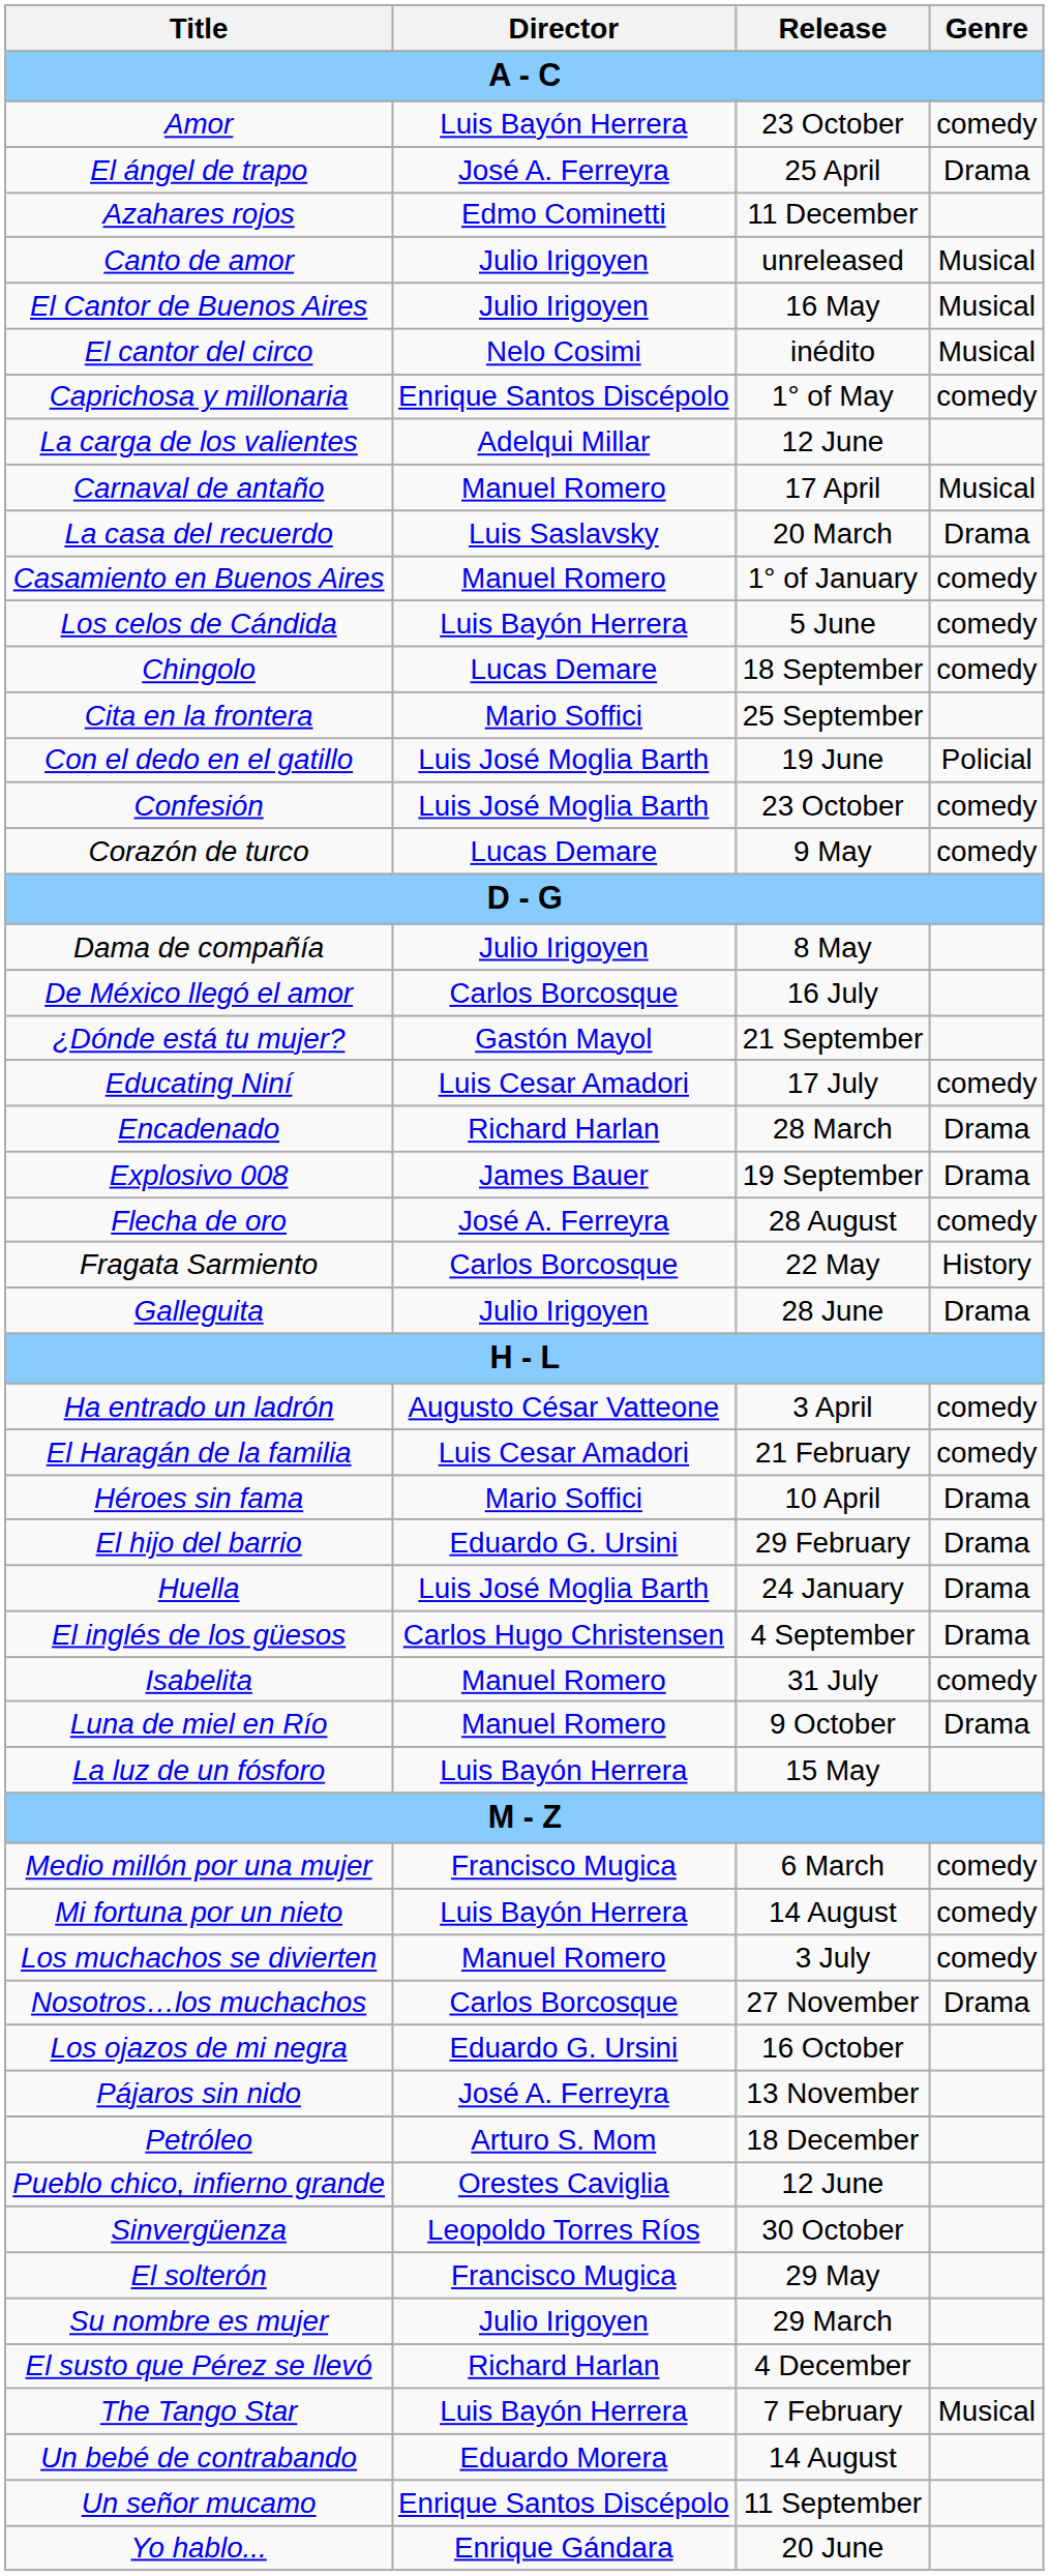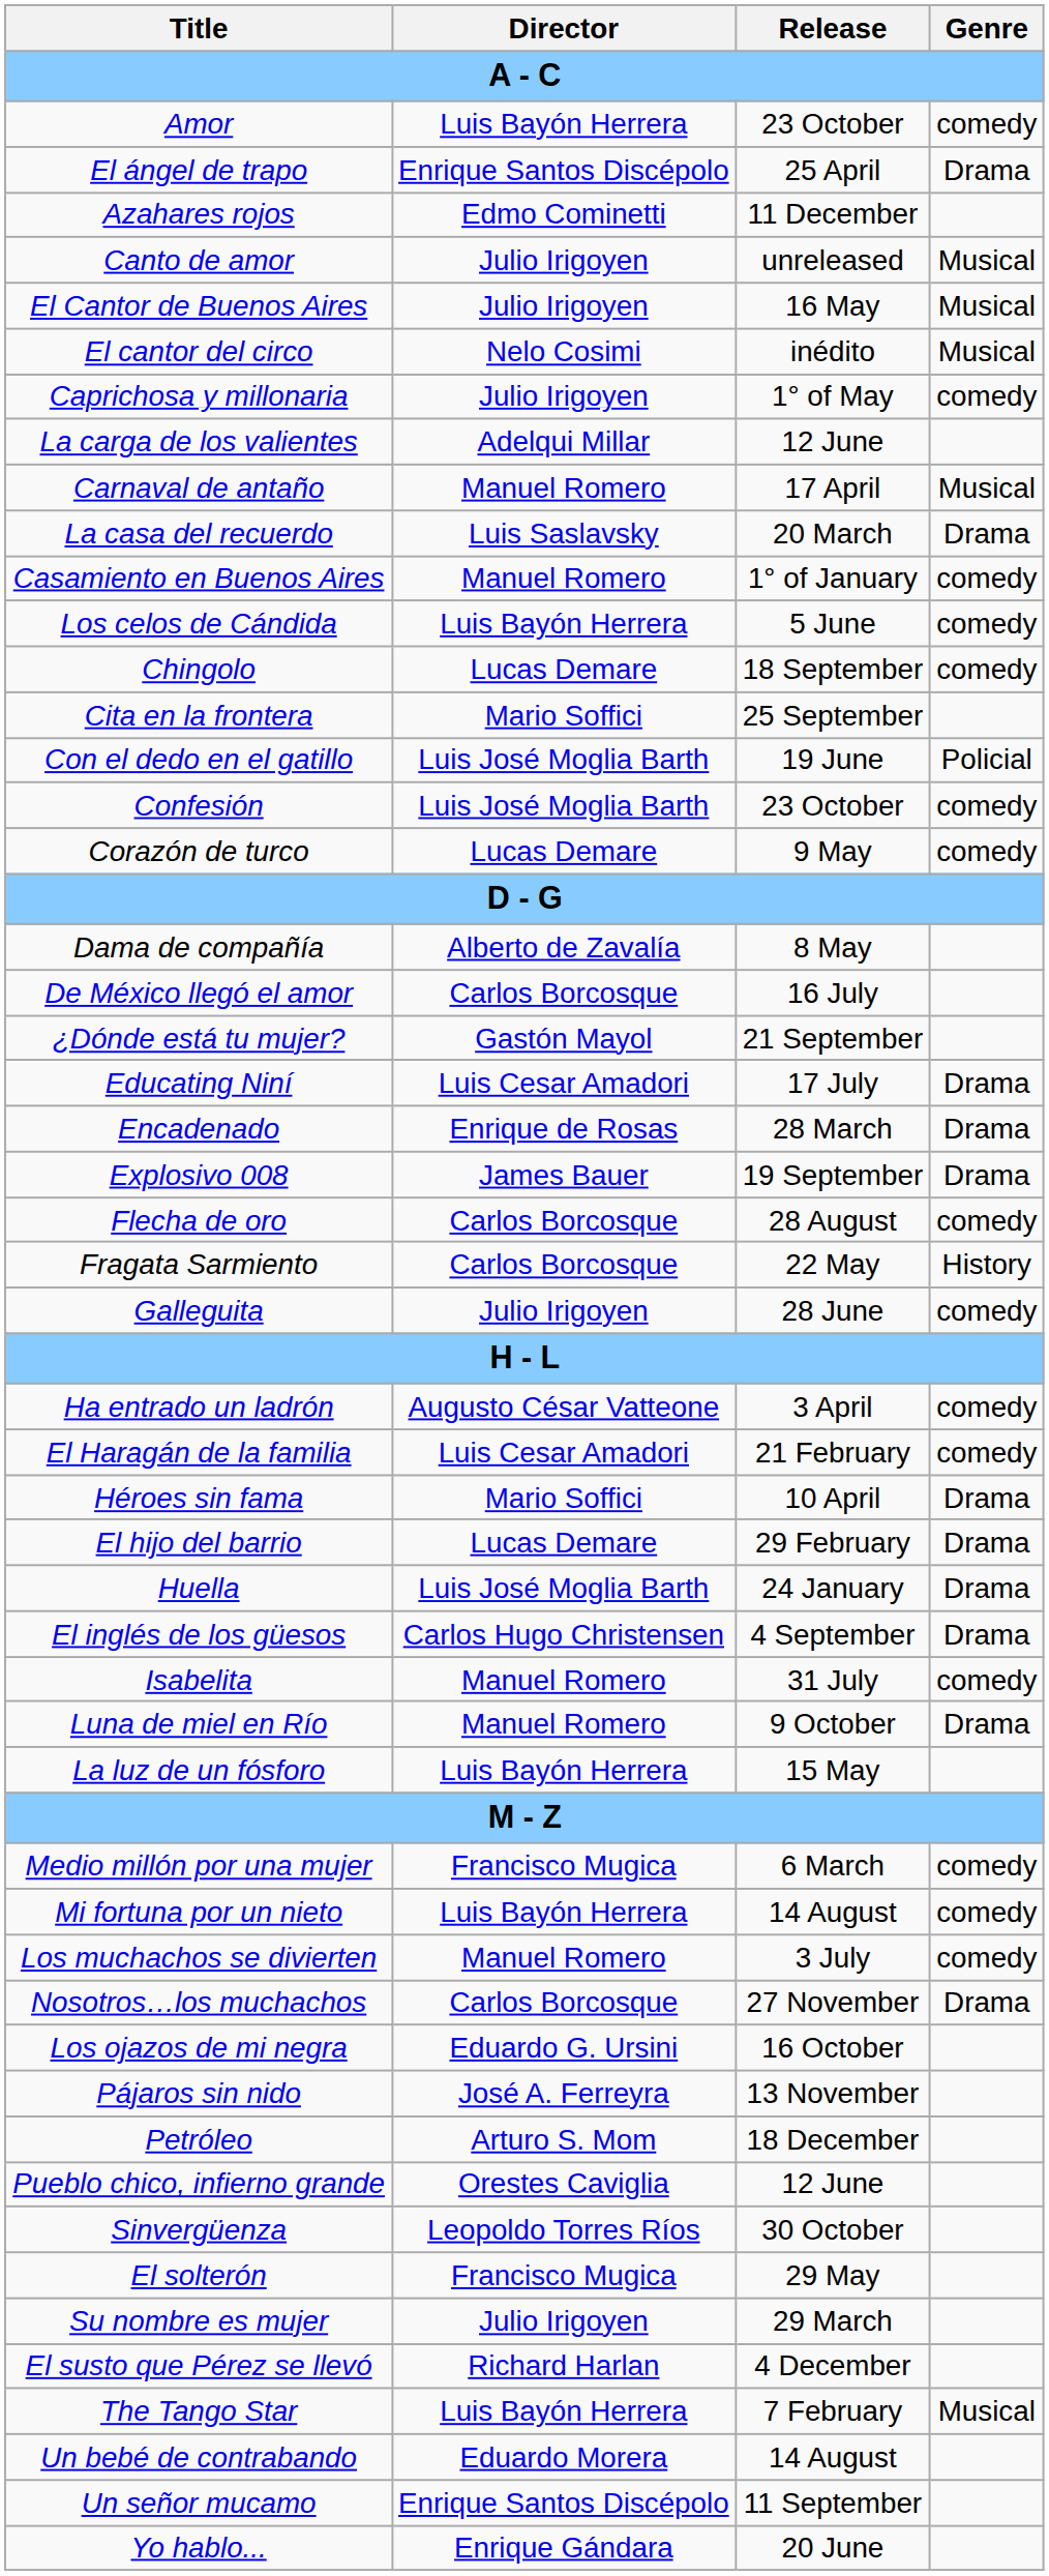 <table class="wikitable" style="margin:1em 0 1em 1em; text-align: center; font-size: 90%;">
 <tr>
 <th scope="col">Title</th>
 <th scope="col">Director</th>
 <th scope="col">Release</th>
 <th scope="col">Genre</th>
 </tr>
 <tr>
 <th colspan="4" style="background-color:#88ccff; font-size:110%;"><strong>A  -  C</strong></th>
 </tr>
 <tr>
 <td><em><a href='#'>Amor</a></em></td>
 <td><a href='#'>Luis Bayón Herrera</a></td>
 <td>23 October</td>
 <td>comedy</td>
 </tr>
 <tr>
 <td><em><a href='#'>El ángel de trapo</a></em></td>
-<td><a href='#'>José A. Ferreyra</a></td>
+<td><a href='#'>Enrique Santos Discépolo</a></td>
 <td>25 April</td>
 <td>Drama</td>
 </tr>
 <tr>
 <td><em><a href='#'>Azahares rojos</a></em></td>
 <td><a href='#'>Edmo Cominetti</a></td>
 <td>11 December</td>
 <td></td>
 </tr>
 <tr>
 <td><em><a href='#'>Canto de amor</a></em></td>
 <td><a href='#'>Julio Irigoyen</a></td>
 <td>unreleased</td>
 <td>Musical</td>
 </tr>
 <tr>
 <td><em><a href='#'>El Cantor de Buenos Aires</a></em></td>
 <td><a href='#'>Julio Irigoyen</a></td>
 <td>16 May</td>
 <td>Musical</td>
 </tr>
 <tr>
 <td><em><a href='#'>El cantor del circo</a></em></td>
 <td><a href='#'>Nelo Cosimi</a></td>
 <td>inédito</td>
 <td>Musical</td>
 </tr>
 <tr>
 <td><em><a href='#'>Caprichosa y millonaria</a></em></td>
-<td><a href='#'>Enrique Santos Discépolo</a></td>
+<td><a href='#'>Julio Irigoyen</a></td>
 <td>1° of May</td>
 <td>comedy</td>
 </tr>
 <tr>
 <td><em><a href='#'>La carga de los valientes</a></em></td>
 <td><a href='#'>Adelqui Millar</a></td>
 <td>12 June</td>
 <td></td>
 </tr>
 <tr>
 <td><em><a href='#'>Carnaval de antaño</a></em></td>
 <td><a href='#'>Manuel Romero</a></td>
 <td>17 April</td>
 <td>Musical</td>
 </tr>
 <tr>
 <td><em><a href='#'>La casa del recuerdo</a></em></td>
 <td><a href='#'>Luis Saslavsky</a></td>
 <td>20 March</td>
 <td>Drama</td>
 </tr>
 <tr>
 <td><em><a href='#'>Casamiento en Buenos Aires</a></em></td>
 <td><a href='#'>Manuel Romero</a></td>
 <td>1° of January</td>
 <td>comedy</td>
 </tr>
 <tr>
 <td><em><a href='#'>Los celos de Cándida</a></em></td>
 <td><a href='#'>Luis Bayón Herrera</a></td>
 <td>5 June</td>
 <td>comedy</td>
 </tr>
 <tr>
 <td><em><a href='#'>Chingolo</a></em></td>
 <td><a href='#'>Lucas Demare</a></td>
 <td>18 September</td>
 <td>comedy</td>
 </tr>
 <tr>
 <td><em><a href='#'>Cita en la frontera</a></em></td>
 <td><a href='#'>Mario Soffici</a></td>
 <td>25 September</td>
 <td></td>
 </tr>
 <tr>
 <td><em><a href='#'>Con el dedo en el gatillo</a></em></td>
 <td><a href='#'>Luis José Moglia Barth</a></td>
 <td>19 June</td>
 <td>Policial</td>
 </tr>
 <tr>
 <td><em><a href='#'>Confesión</a></em></td>
 <td><a href='#'>Luis José Moglia Barth</a></td>
 <td>23 October</td>
 <td>comedy</td>
 </tr>
 <tr>
 <td><em>Corazón de turco</em></td>
 <td><a href='#'>Lucas Demare</a></td>
 <td>9 May</td>
 <td>comedy</td>
 </tr>
 <tr>
 <th colspan="4" style="background-color:#88ccff; font-size:110%;"><strong>D  -  G</strong></th>
 </tr>
 <tr>
 <td><em>Dama de compañía</em></td>
-<td><a href='#'>Julio Irigoyen</a></td>
+<td><a href='#'>Alberto de Zavalía</a></td>
 <td>8 May</td>
 <td></td>
 </tr>
 <tr>
 <td><em><a href='#'>De México llegó el amor</a></em></td>
 <td><a href='#'>Carlos Borcosque</a></td>
 <td>16 July</td>
 <td></td>
 </tr>
 <tr>
 <td><em><a href='#'>¿Dónde está tu mujer?</a></em></td>
 <td><a href='#'>Gastón Mayol</a></td>
 <td>21 September</td>
 <td></td>
 </tr>
 <tr>
 <td><em><a href='#'>Educating Niní</a></em></td>
 <td><a href='#'>Luis Cesar Amadori</a></td>
 <td>17 July</td>
-<td>comedy</td>
+<td>Drama</td>
 </tr>
 <tr>
 <td><em><a href='#'>Encadenado</a></em></td>
-<td><a href='#'>Richard Harlan</a></td>
+<td><a href='#'>Enrique de Rosas</a></td>
 <td>28 March</td>
 <td>Drama</td>
 </tr>
 <tr>
 <td><em><a href='#'>Explosivo 008</a></em></td>
 <td><a href='#'>James Bauer</a></td>
 <td>19 September</td>
 <td>Drama</td>
 </tr>
 <tr>
 <td><em><a href='#'>Flecha de oro</a></em></td>
-<td><a href='#'>José A. Ferreyra</a></td>
+<td><a href='#'>Carlos Borcosque</a></td>
 <td>28 August</td>
 <td>comedy</td>
 </tr>
 <tr>
 <td><em>Fragata Sarmiento</em></td>
 <td><a href='#'>Carlos Borcosque</a></td>
 <td>22 May</td>
 <td>History</td>
 </tr>
 <tr>
 <td><em><a href='#'>Galleguita</a></em></td>
 <td><a href='#'>Julio Irigoyen</a></td>
 <td>28 June</td>
-<td>Drama</td>
+<td>comedy</td>
 </tr>
 <tr>
 <th colspan="4" style="background-color:#88ccff; font-size:110%;"><strong>H  -  L</strong></th>
 </tr>
 <tr>
 <td><em><a href='#'>Ha entrado un ladrón</a> </em></td>
 <td><a href='#'>Augusto César Vatteone</a></td>
 <td>3 April</td>
 <td>comedy</td>
 </tr>
 <tr>
 <td><em><a href='#'>El Haragán de la familia</a></em></td>
 <td><a href='#'>Luis Cesar Amadori</a></td>
 <td>21 February</td>
 <td>comedy</td>
 </tr>
 <tr>
 <td><em><a href='#'>Héroes sin fama</a></em></td>
 <td><a href='#'>Mario Soffici</a></td>
 <td>10 April</td>
 <td>Drama</td>
 </tr>
 <tr>
 <td><em><a href='#'>El hijo del barrio</a></em></td>
-<td><a href='#'>Eduardo G. Ursini</a></td>
+<td><a href='#'>Lucas Demare</a></td>
 <td>29 February</td>
 <td>Drama</td>
 </tr>
 <tr>
 <td><em><a href='#'>Huella</a></em></td>
 <td><a href='#'>Luis José Moglia Barth</a></td>
 <td>24 January</td>
 <td>Drama</td>
 </tr>
 <tr>
 <td><em><a href='#'>El inglés de los güesos</a> </em></td>
 <td><a href='#'>Carlos Hugo Christensen</a></td>
 <td>4 September</td>
 <td>Drama</td>
 </tr>
 <tr>
 <td><em><a href='#'>Isabelita</a></em></td>
 <td><a href='#'>Manuel Romero</a></td>
 <td>31 July</td>
 <td>comedy</td>
 </tr>
 <tr>
 <td><em><a href='#'>Luna de miel en Río</a></em></td>
 <td><a href='#'>Manuel Romero</a></td>
 <td>9 October</td>
 <td>Drama</td>
 </tr>
 <tr>
 <td><em><a href='#'>La luz de un fósforo</a></em></td>
 <td><a href='#'>Luis Bayón Herrera</a></td>
 <td>15 May</td>
 <td></td>
 </tr>
 <tr>
 <th colspan="4" style="background-color:#88ccff; font-size:110%;"><strong>M  -  Z</strong></th>
 </tr>
 <tr>
 <td><em><a href='#'>Medio millón por una mujer</a></em></td>
 <td><a href='#'>Francisco Mugica</a></td>
 <td>6 March</td>
 <td>comedy</td>
 </tr>
 <tr>
 <td><em><a href='#'>Mi fortuna por un nieto</a></em></td>
 <td><a href='#'>Luis Bayón Herrera</a></td>
 <td>14 August</td>
 <td>comedy</td>
 </tr>
 <tr>
 <td><em><a href='#'>Los muchachos se divierten</a></em></td>
 <td><a href='#'>Manuel Romero</a></td>
 <td>3 July</td>
 <td>comedy</td>
 </tr>
 <tr>
 <td><em><a href='#'>Nosotros…los muchachos</a></em></td>
 <td><a href='#'>Carlos Borcosque</a></td>
 <td>27 November</td>
 <td>Drama</td>
 </tr>
 <tr>
 <td><em><a href='#'>Los ojazos de mi negra</a> </em></td>
 <td><a href='#'>Eduardo G. Ursini</a></td>
 <td>16 October</td>
 <td></td>
 </tr>
 <tr>
 <td><em><a href='#'>Pájaros sin nido</a></em></td>
 <td><a href='#'>José A. Ferreyra</a></td>
 <td>13 November</td>
 <td></td>
 </tr>
 <tr>
 <td><em><a href='#'>Petróleo</a></em></td>
 <td><a href='#'>Arturo S. Mom</a></td>
 <td>18 December</td>
 <td></td>
 </tr>
 <tr>
 <td><em><a href='#'>Pueblo chico, infierno grande</a></em></td>
 <td><a href='#'>Orestes Caviglia</a></td>
 <td>12 June</td>
 <td></td>
 </tr>
 <tr>
 <td><em><a href='#'>Sinvergüenza</a> </em></td>
 <td><a href='#'>Leopoldo Torres Ríos</a></td>
 <td>30 October</td>
 <td></td>
 </tr>
 <tr>
 <td><em><a href='#'>El solterón</a> </em></td>
 <td><a href='#'>Francisco Mugica</a></td>
 <td>29 May</td>
 <td></td>
 </tr>
 <tr>
 <td><em><a href='#'>Su nombre es mujer</a> </em></td>
 <td><a href='#'>Julio Irigoyen</a></td>
 <td>29 March</td>
 <td></td>
 </tr>
 <tr>
 <td><em><a href='#'>El susto que Pérez se llevó</a></em></td>
 <td><a href='#'>Richard Harlan</a></td>
 <td>4 December</td>
 <td></td>
 </tr>
 <tr>
 <td><em><a href='#'>The Tango Star</a></em></td>
 <td><a href='#'>Luis Bayón Herrera</a></td>
 <td>7 February</td>
 <td>Musical</td>
 </tr>
 <tr>
 <td><em><a href='#'>Un bebé de contrabando</a></em></td>
 <td><a href='#'>Eduardo Morera</a></td>
 <td>14 August</td>
 <td></td>
 </tr>
 <tr>
 <td><em><a href='#'>Un señor mucamo</a> </em></td>
 <td><a href='#'>Enrique Santos Discépolo</a></td>
 <td>11 September</td>
 <td></td>
 </tr>
 <tr>
 <td><em><a href='#'>Yo hablo...</a> </em></td>
 <td><a href='#'>Enrique Gándara</a></td>
 <td>20 June</td>
 <td></td>
 </tr>
 </table>
